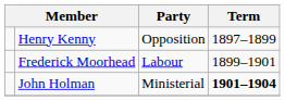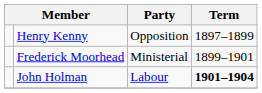 <table class="wikitable">
 <tr>
 <th colspan="2">Member</th>
 <th>Party</th>
 <th>Term</th>
 </tr>
 <tr>
 <td> </td>
 <td><a href='#'>Henry Kenny</a></td>
 <td>Opposition</td>
 <td>1897–1899</td>
 </tr>
 <tr>
 <td> </td>
 <td><a href='#'>Frederick Moorhead</a></td>
-<td><a href='#'>Labour</a></td>
+<td>Ministerial</td>
 <td>1899–1901</td>
 </tr>
 <tr>
 <td> </td>
 <td><a href='#'>John Holman</a></td>
-<td>Ministerial</td>
+<td><a href='#'>Labour</a></td>
 <td><strong>1901–1904</strong></td>
 </tr>
 <tr>
 </tr>
 </table>
